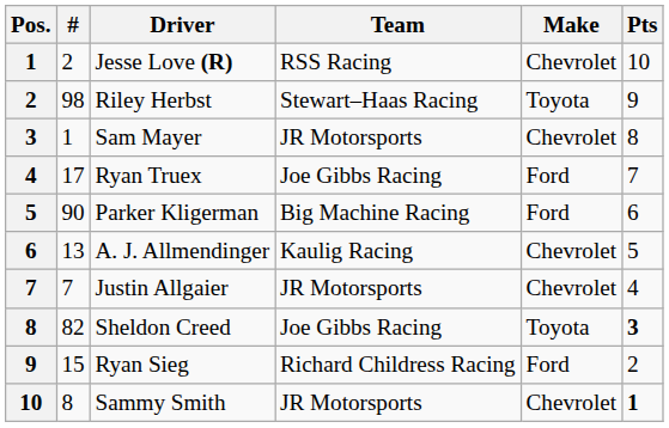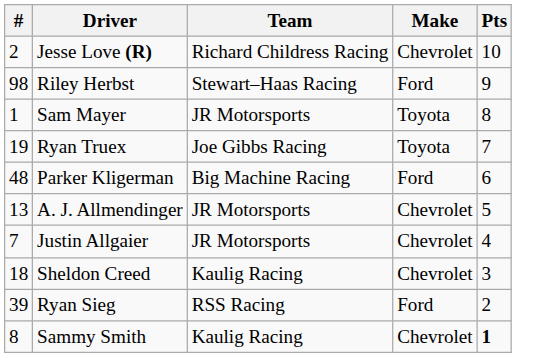 <table class="wikitable" style="font-size:95%">
 <tr>
-<th>Pos.</th>
 <th>#</th>
 <th>Driver</th>
 <th>Team</th>
 <th>Make</th>
 <th>Pts</th>
 </tr>
 <tr>
-<th>1</th>
 <td>2</td>
 <td>Jesse Love <strong>(R)</strong></td>
-<td>RSS Racing</td>
+<td>Richard Childress Racing</td>
 <td>Chevrolet</td>
 <td>10</td>
 </tr>
 <tr>
-<th>2</th>
 <td>98</td>
 <td>Riley Herbst</td>
 <td>Stewart–Haas Racing</td>
-<td>Toyota</td>
+<td>Ford</td>
 <td>9</td>
 </tr>
 <tr>
-<th>3</th>
 <td>1</td>
 <td>Sam Mayer</td>
 <td>JR Motorsports</td>
-<td>Chevrolet</td>
+<td>Toyota</td>
 <td>8</td>
 </tr>
 <tr>
-<th>4</th>
-<td>17</td>
+<td>19</td>
 <td>Ryan Truex</td>
 <td>Joe Gibbs Racing</td>
-<td>Ford</td>
+<td>Toyota</td>
 <td>7</td>
 </tr>
 <tr>
-<th>5</th>
-<td>90</td>
+<td>48</td>
 <td>Parker Kligerman</td>
 <td>Big Machine Racing</td>
 <td>Ford</td>
 <td>6</td>
 </tr>
 <tr>
-<th>6</th>
 <td>13</td>
 <td>A. J. Allmendinger</td>
-<td>Kaulig Racing</td>
+<td>JR Motorsports</td>
 <td>Chevrolet</td>
 <td>5</td>
 </tr>
 <tr>
-<th>7</th>
 <td>7</td>
 <td>Justin Allgaier</td>
 <td>JR Motorsports</td>
 <td>Chevrolet</td>
 <td>4</td>
 </tr>
 <tr>
-<th>8</th>
-<td>82</td>
+<td>18</td>
 <td>Sheldon Creed</td>
-<td>Joe Gibbs Racing</td>
-<td>Toyota</td>
-<td><strong>3</strong></td>
+<td>Kaulig Racing</td>
+<td>Chevrolet</td>
+<td>3</td>
 </tr>
 <tr>
-<th>9</th>
-<td>15</td>
+<td>39</td>
 <td>Ryan Sieg</td>
-<td>Richard Childress Racing</td>
+<td>RSS Racing</td>
 <td>Ford</td>
 <td>2</td>
 </tr>
 <tr>
-<th>10</th>
 <td>8</td>
 <td>Sammy Smith</td>
-<td>JR Motorsports</td>
+<td>Kaulig Racing</td>
 <td>Chevrolet</td>
 <td><strong>1</strong></td>
 </tr>
 </table>
